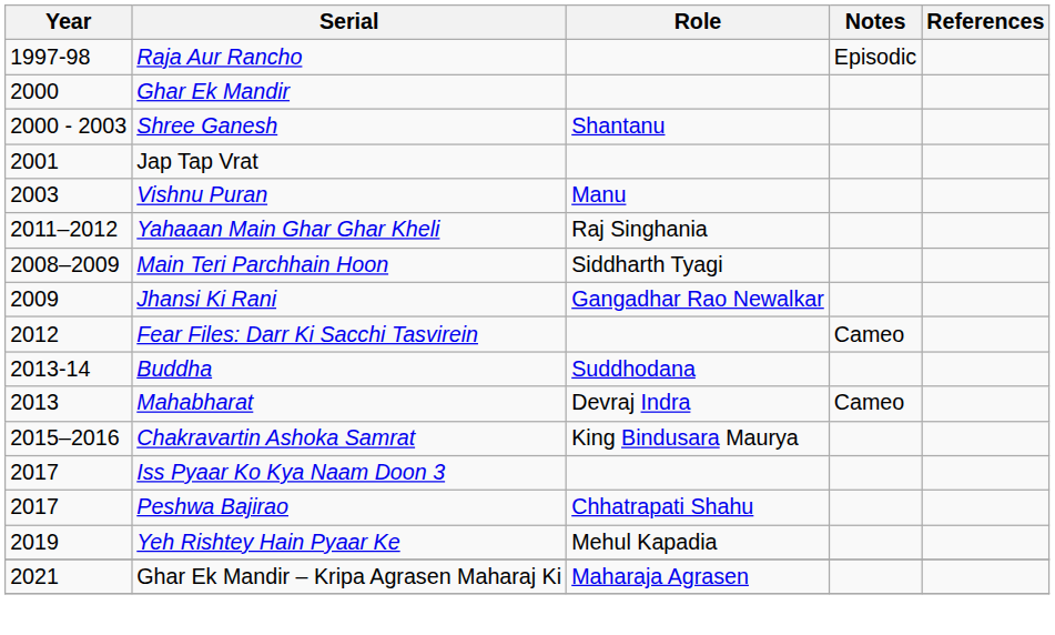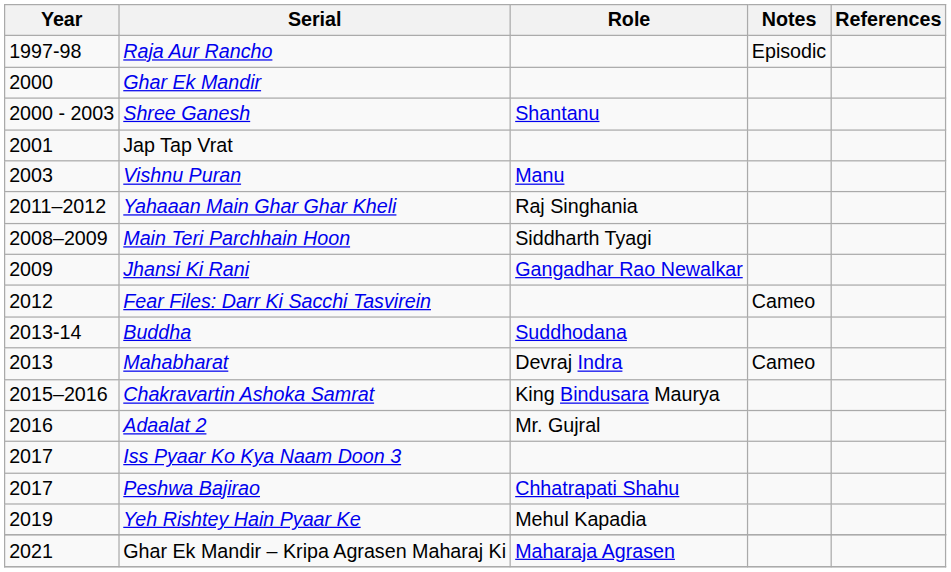 <table class="wikitable sortable">
 <tr>
 <th>Year</th>
 <th>Serial</th>
 <th>Role</th>
 <th>Notes</th>
 <th>References</th>
 </tr>
 <tr>
 <td>1997-98</td>
 <td><em><a href='#'>Raja Aur Rancho</a></em></td>
 <td></td>
 <td>Episodic</td>
 <td></td>
 </tr>
 <tr>
 <td>2000</td>
 <td><em> <a href='#'>Ghar Ek Mandir</a></em></td>
 <td></td>
 <td></td>
 <td></td>
 </tr>
 <tr>
 <td>2000 - 2003</td>
 <td><em><a href='#'>Shree Ganesh</a></em></td>
 <td><a href='#'>Shantanu</a></td>
 <td></td>
 <td></td>
 </tr>
 <tr>
 <td>2001</td>
 <td>Jap Tap Vrat</td>
 <td></td>
 <td></td>
 <td></td>
 </tr>
 <tr>
 <td>2003</td>
 <td><em><a href='#'>Vishnu Puran</a></em></td>
 <td><a href='#'>Manu</a></td>
 <td></td>
 <td style="text-align:center;"></td>
 </tr>
 <tr>
 <td>2011–2012</td>
 <td><em><a href='#'>Yahaaan Main Ghar Ghar Kheli</a></em></td>
 <td>Raj Singhania</td>
 <td></td>
 <td style="text-align:center;"></td>
 </tr>
 <tr>
 <td>2008–2009</td>
 <td><em><a href='#'>Main Teri Parchhain Hoon</a></em></td>
 <td>Siddharth Tyagi</td>
 <td></td>
 <td style="text-align:center;"></td>
 </tr>
 <tr>
 <td>2009</td>
 <td><em><a href='#'>Jhansi Ki Rani</a></em></td>
 <td><a href='#'>Gangadhar Rao Newalkar</a></td>
 <td></td>
 <td style="text-align:center;"></td>
 </tr>
 <tr>
 <td>2012</td>
 <td><em><a href='#'>Fear Files: Darr Ki Sacchi Tasvirein</a></em></td>
 <td></td>
 <td>Cameo</td>
 <td style="text-align:center;"></td>
 </tr>
 <tr>
 <td>2013-14</td>
 <td><em><a href='#'>Buddha</a></em></td>
 <td><a href='#'>Suddhodana</a></td>
 <td></td>
 <td style="text-align:center;"></td>
 </tr>
 <tr>
 <td>2013</td>
 <td><em><a href='#'>Mahabharat</a></em></td>
 <td>Devraj <a href='#'>Indra</a></td>
 <td>Cameo</td>
 <td style="text-align:center;"></td>
 </tr>
 <tr>
 <td>2015–2016</td>
 <td><em><a href='#'>Chakravartin Ashoka Samrat</a></em></td>
 <td>King <a href='#'>Bindusara</a> Maurya</td>
 <td></td>
 <td style="text-align:center;"></td>
 </tr>
 <tr>
+<td>2016</td>
+<td><em><a href='#'>Adaalat 2</a></em></td>
+<td>Mr. Gujral</td>
+<td></td>
+<td style="text-align:center;"></td>
+</tr>
+<tr>
 <td>2017</td>
 <td><em><a href='#'>Iss Pyaar Ko Kya Naam Doon 3</a></em></td>
 <td></td>
 <td></td>
 <td></td>
 </tr>
 <tr>
 <td>2017</td>
 <td><em><a href='#'>Peshwa Bajirao</a></em></td>
 <td><a href='#'>Chhatrapati Shahu</a></td>
 <td></td>
 <td></td>
 </tr>
 <tr>
 <td>2019</td>
 <td><em><a href='#'>Yeh Rishtey Hain Pyaar Ke</a></em></td>
 <td>Mehul Kapadia</td>
 <td></td>
 <td></td>
 </tr>
 <tr>
 </tr>
 <tr>
 <td>2021</td>
 <td>Ghar Ek Mandir – Kripa Agrasen Maharaj Ki</td>
 <td><a href='#'>Maharaja Agrasen</a></td>
 <td></td>
 <td></td>
 </tr>
 <tr |style="text-align:center;"| >
 </tr>
 </table>
